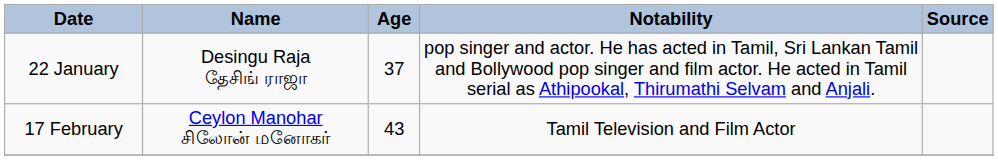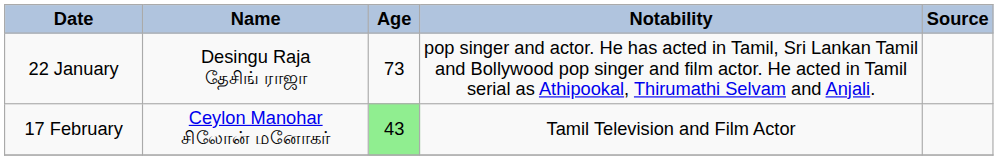 <table class="wikitable" style="text-align:center;">
 <tr>
 <th style="width:100pt; background:LightSteelBlue;">Date</th>
 <th style="width:180pt; background:LightSteelBlue;">Name</th>
 <th style="width:30pt; background:LightSteelBlue;">Age</th>
 <th style="width:430pt; background:LightSteelBlue;">Notability</th>
 <th style="width:20pt; background:LightSteelBlue;">Source</th>
 </tr>
 <tr>
 <td>22 January</td>
 <td>Desingu Raja <br> தேசிங் ராஜா</td>
-<td>37</td>
+<td>73</td>
 <td>pop singer and actor. He has acted in Tamil, Sri Lankan Tamil and Bollywood pop singer and film actor. He acted in Tamil serial as <a href='#'>Athipookal</a>, <a href='#'>Thirumathi Selvam</a> and <a href='#'>Anjali</a>.</td>
 <td></td>
 </tr>
 <tr>
 <td>17 February</td>
 <td><a href='#'>Ceylon Manohar</a> <br> சிலோன் மனோகர்</td>
-<td>43</td>
+<td style="background: lightgreen;">43</td>
 <td>Tamil Television and Film Actor</td>
 <td></td>
 </tr>
 <tr>
 </tr>
 </table>
